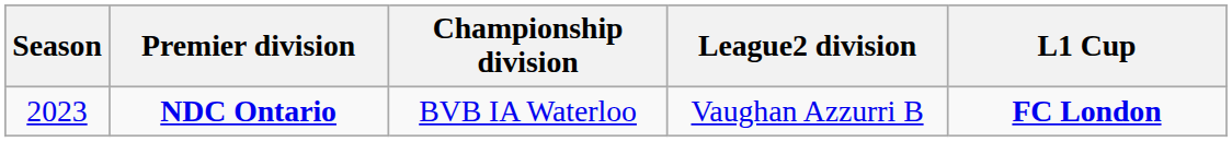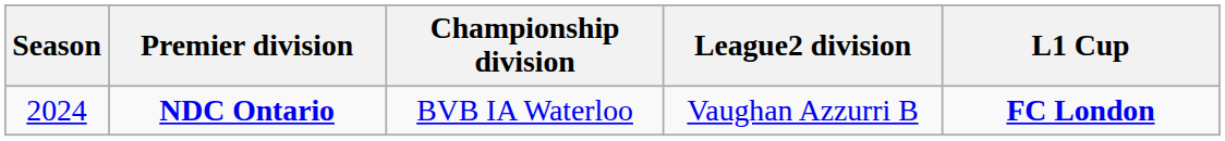 <table class="wikitable" style="text-align:center;">
 <tr>
 <th width="40">Season</th>
 <th style="width:140px;">Premier division</th>
 <th style="width:140px;">Championship division</th>
 <th style="width:140px;">League2 division</th>
 <th style="width:140px;">L1 Cup</th>
 </tr>
 <tr>
-<td><a href='#'>2023</a></td>
+<td><a href='#'>2024</a></td>
 <td><strong><a href='#'>NDC Ontario</a></strong></td>
 <td><a href='#'>BVB IA Waterloo</a></td>
 <td><a href='#'>Vaughan Azzurri B</a></td>
 <td><strong><a href='#'>FC London</a></strong></td>
 </tr>
 </table>
